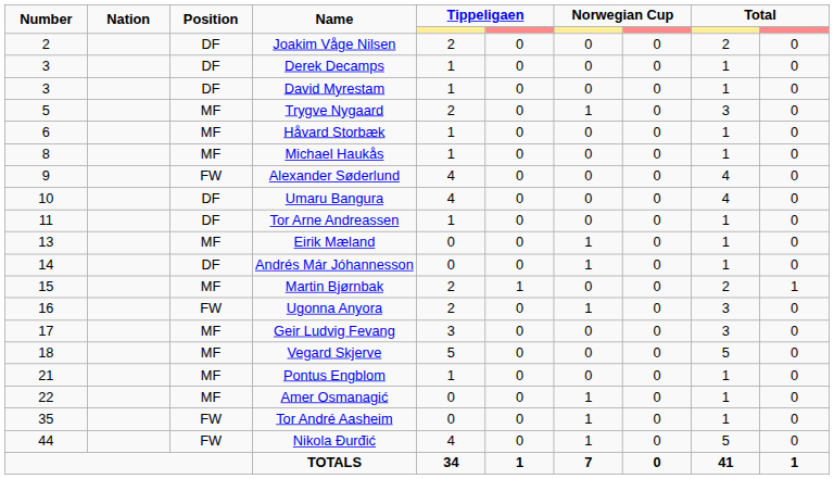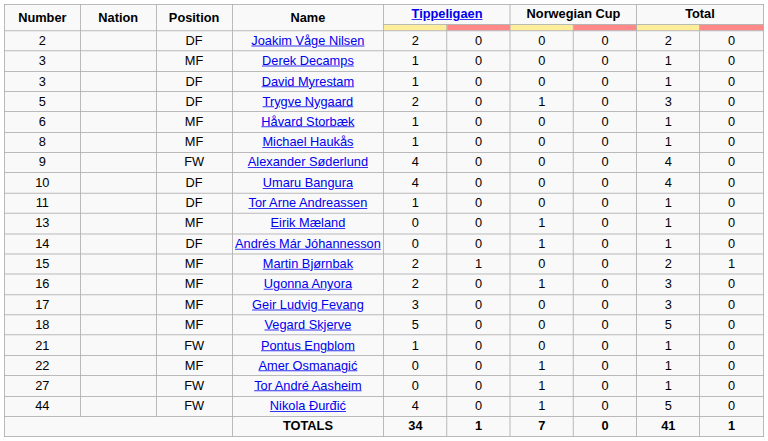 <table class="wikitable" style="font-size: 100%; text-align: center;">
 <tr>
 <td rowspan="2" width="10%" align="center"><strong>Number</strong></td>
 <td rowspan="2" width="10%" align="center"><strong>Nation</strong></td>
 <td rowspan="2" width="10%" align="center"><strong>Position</strong></td>
 <td rowspan="2" width="20%" align="center"><strong>Name</strong></td>
 <td colspan="2" align="center"><strong><a href='#'>Tippeligaen</a></strong></td>
 <td colspan="2" align="center"><strong>Norwegian Cup</strong></td>
 <td colspan="2" align="center"><strong>Total</strong></td>
 </tr>
 <tr>
 <th width=60 style="background: #FFEE99"></th>
 <th width=60 style="background: #FF8888"></th>
 <th width=60 style="background: #FFEE99"></th>
 <th width=60 style="background: #FF8888"></th>
 <th width=60 style="background: #FFEE99"></th>
 <th width=60 style="background: #FF8888"></th>
 </tr>
 <tr>
 <td>2</td>
 <td></td>
 <td>DF</td>
 <td><a href='#'>Joakim Våge Nilsen</a></td>
 <td>2</td>
 <td>0</td>
 <td>0</td>
 <td>0</td>
 <td>2</td>
 <td>0</td>
 </tr>
 <tr>
 <td>3</td>
 <td></td>
-<td>DF</td>
+<td>MF</td>
 <td><a href='#'>Derek Decamps</a></td>
 <td>1</td>
 <td>0</td>
 <td>0</td>
 <td>0</td>
 <td>1</td>
 <td>0</td>
 </tr>
 <tr>
 <td>3</td>
 <td></td>
 <td>DF</td>
 <td><a href='#'>David Myrestam</a></td>
 <td>1</td>
 <td>0</td>
 <td>0</td>
 <td>0</td>
 <td>1</td>
 <td>0</td>
 </tr>
 <tr>
 <td>5</td>
 <td></td>
-<td>MF</td>
+<td>DF</td>
 <td><a href='#'>Trygve Nygaard</a></td>
 <td>2</td>
 <td>0</td>
 <td>1</td>
 <td>0</td>
 <td>3</td>
 <td>0</td>
 </tr>
 <tr>
 <td>6</td>
 <td></td>
 <td>MF</td>
 <td><a href='#'>Håvard Storbæk</a></td>
 <td>1</td>
 <td>0</td>
 <td>0</td>
 <td>0</td>
 <td>1</td>
 <td>0</td>
 </tr>
 <tr>
 <td>8</td>
 <td></td>
 <td>MF</td>
 <td><a href='#'>Michael Haukås</a></td>
 <td>1</td>
 <td>0</td>
 <td>0</td>
 <td>0</td>
 <td>1</td>
 <td>0</td>
 </tr>
 <tr>
 <td>9</td>
 <td></td>
 <td>FW</td>
 <td><a href='#'>Alexander Søderlund</a></td>
 <td>4</td>
 <td>0</td>
 <td>0</td>
 <td>0</td>
 <td>4</td>
 <td>0</td>
 </tr>
 <tr>
 <td>10</td>
 <td></td>
 <td>DF</td>
 <td><a href='#'>Umaru Bangura</a></td>
 <td>4</td>
 <td>0</td>
 <td>0</td>
 <td>0</td>
 <td>4</td>
 <td>0</td>
 </tr>
 <tr>
 <td>11</td>
 <td></td>
 <td>DF</td>
 <td><a href='#'>Tor Arne Andreassen</a></td>
 <td>1</td>
 <td>0</td>
 <td>0</td>
 <td>0</td>
 <td>1</td>
 <td>0</td>
 </tr>
 <tr>
 <td>13</td>
 <td></td>
 <td>MF</td>
 <td><a href='#'>Eirik Mæland</a></td>
 <td>0</td>
 <td>0</td>
 <td>1</td>
 <td>0</td>
 <td>1</td>
 <td>0</td>
 </tr>
 <tr>
 <td>14</td>
 <td></td>
 <td>DF</td>
 <td><a href='#'>Andrés Már Jóhannesson</a></td>
 <td>0</td>
 <td>0</td>
 <td>1</td>
 <td>0</td>
 <td>1</td>
 <td>0</td>
 </tr>
 <tr>
 <td>15</td>
 <td></td>
 <td>MF</td>
 <td><a href='#'>Martin Bjørnbak</a></td>
 <td>2</td>
 <td>1</td>
 <td>0</td>
 <td>0</td>
 <td>2</td>
 <td>1</td>
 </tr>
 <tr>
 <td>16</td>
 <td></td>
-<td>FW</td>
+<td>MF</td>
 <td><a href='#'>Ugonna Anyora</a></td>
 <td>2</td>
 <td>0</td>
 <td>1</td>
 <td>0</td>
 <td>3</td>
 <td>0</td>
 </tr>
 <tr>
 <td>17</td>
 <td></td>
 <td>MF</td>
 <td><a href='#'>Geir Ludvig Fevang</a></td>
 <td>3</td>
 <td>0</td>
 <td>0</td>
 <td>0</td>
 <td>3</td>
 <td>0</td>
 </tr>
 <tr>
 <td>18</td>
 <td></td>
 <td>MF</td>
 <td><a href='#'>Vegard Skjerve</a></td>
 <td>5</td>
 <td>0</td>
 <td>0</td>
 <td>0</td>
 <td>5</td>
 <td>0</td>
 </tr>
 <tr>
 <td>21</td>
 <td></td>
-<td>MF</td>
+<td>FW</td>
 <td><a href='#'>Pontus Engblom</a></td>
 <td>1</td>
 <td>0</td>
 <td>0</td>
 <td>0</td>
 <td>1</td>
 <td>0</td>
 </tr>
 <tr>
 <td>22</td>
 <td></td>
 <td>MF</td>
 <td><a href='#'>Amer Osmanagić</a></td>
 <td>0</td>
 <td>0</td>
 <td>1</td>
 <td>0</td>
 <td>1</td>
 <td>0</td>
 </tr>
 <tr>
-<td>35</td>
+<td>27</td>
 <td></td>
 <td>FW</td>
 <td><a href='#'>Tor André Aasheim</a></td>
 <td>0</td>
 <td>0</td>
 <td>1</td>
 <td>0</td>
 <td>1</td>
 <td>0</td>
 </tr>
 <tr>
 <td>44</td>
 <td></td>
 <td>FW</td>
 <td><a href='#'>Nikola Đurđić</a></td>
 <td>4</td>
 <td>0</td>
 <td>1</td>
 <td>0</td>
 <td>5</td>
 <td>0</td>
 </tr>
 <tr>
 <td colspan="3"></td>
 <td><strong>TOTALS</strong></td>
 <td><strong>34</strong></td>
 <td><strong>1</strong></td>
 <td><strong>7</strong></td>
 <td><strong>0</strong></td>
 <td><strong>41</strong></td>
 <td><strong>1</strong></td>
 </tr>
 </table>
